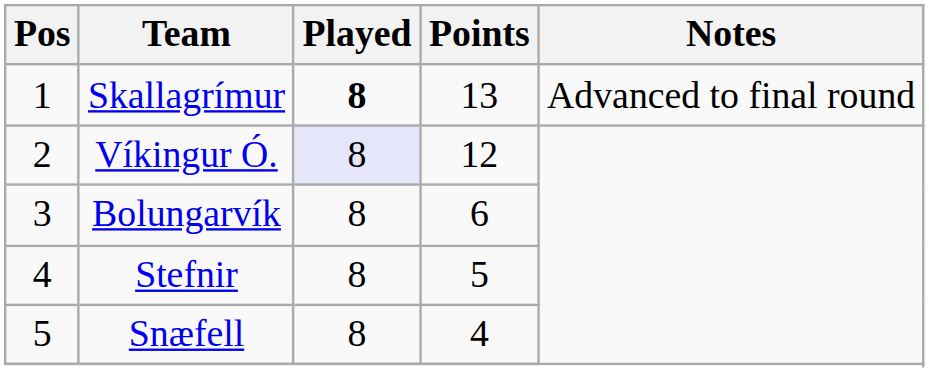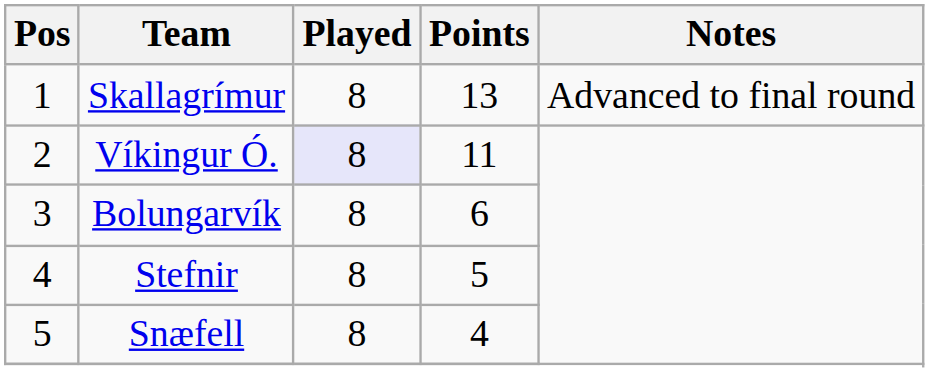 <table class="wikitable" style="text-align: center;">
 <tr>
 <th>Pos</th>
 <th>Team</th>
 <th>Played</th>
 <th>Points</th>
 <th>Notes</th>
 </tr>
 <tr>
 <td>1</td>
 <td><a href='#'>Skallagrímur</a></td>
-<td><strong>8</strong></td>
+<td>8</td>
 <td>13</td>
 <td align="center" rowspan="1">Advanced to final round</td>
 </tr>
 <tr>
 <td>2</td>
 <td><a href='#'>Víkingur Ó.</a></td>
 <td style="background: lavender;">8</td>
-<td>12</td>
+<td>11</td>
 </tr>
 <tr>
 <td>3</td>
 <td><a href='#'>Bolungarvík</a></td>
 <td>8</td>
 <td>6</td>
 </tr>
 <tr>
 <td>4</td>
 <td><a href='#'>Stefnir</a></td>
 <td>8</td>
 <td>5</td>
 </tr>
 <tr>
 <td>5</td>
 <td><a href='#'>Snæfell</a></td>
 <td>8</td>
 <td>4</td>
 </tr>
 <tr>
 </tr>
 </table>
